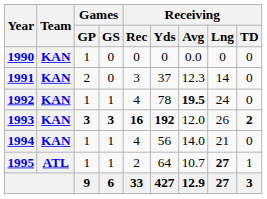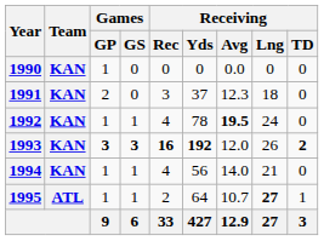 <table class="wikitable" style="text-align:center">
 <tr>
 <th rowspan="2">Year</th>
 <th rowspan="2">Team</th>
 <th colspan="2">Games</th>
 <th colspan="5">Receiving</th>
 </tr>
 <tr>
 <th>GP</th>
 <th>GS</th>
 <th>Rec</th>
 <th>Yds</th>
 <th>Avg</th>
 <th>Lng</th>
 <th>TD</th>
 </tr>
 <tr>
 <th><a href='#'>1990</a></th>
 <th><a href='#'>KAN</a></th>
 <td>1</td>
 <td>0</td>
 <td>0</td>
 <td>0</td>
 <td>0.0</td>
 <td>0</td>
 <td>0</td>
 </tr>
 <tr>
 <th><a href='#'>1991</a></th>
 <th><a href='#'>KAN</a></th>
 <td>2</td>
 <td>0</td>
 <td>3</td>
 <td>37</td>
 <td>12.3</td>
-<td>14</td>
+<td>18</td>
 <td>0</td>
 </tr>
 <tr>
 <th><a href='#'>1992</a></th>
 <th><a href='#'>KAN</a></th>
 <td>1</td>
 <td>1</td>
 <td>4</td>
 <td>78</td>
 <td><strong>19.5</strong></td>
 <td>24</td>
 <td>0</td>
 </tr>
 <tr>
 <th><a href='#'>1993</a></th>
 <th><a href='#'>KAN</a></th>
 <td><strong>3</strong></td>
 <td><strong>3</strong></td>
 <td><strong>16</strong></td>
 <td><strong>192</strong></td>
 <td>12.0</td>
 <td>26</td>
 <td><strong>2</strong></td>
 </tr>
 <tr>
 <th><a href='#'>1994</a></th>
 <th><a href='#'>KAN</a></th>
 <td>1</td>
 <td>1</td>
 <td>4</td>
 <td>56</td>
 <td>14.0</td>
 <td>21</td>
 <td>0</td>
 </tr>
 <tr>
 <th><a href='#'>1995</a></th>
 <th><a href='#'>ATL</a></th>
 <td>1</td>
 <td>1</td>
 <td>2</td>
 <td>64</td>
 <td>10.7</td>
 <td><strong>27</strong></td>
 <td>1</td>
 </tr>
 <tr>
 <th colspan="2"></th>
 <th>9</th>
 <th>6</th>
 <th>33</th>
 <th>427</th>
 <th>12.9</th>
 <th>27</th>
 <th>3</th>
 </tr>
 </table>
